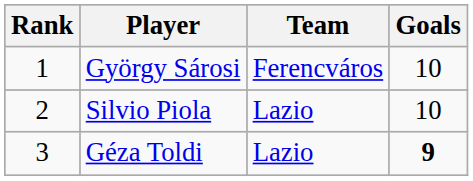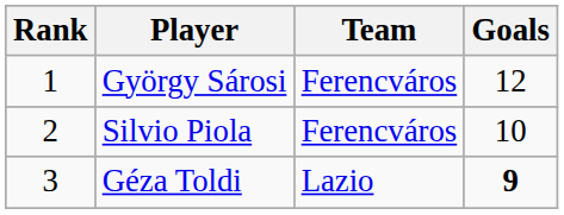 <table class="wikitable" style="text-align:center">
 <tr>
 <th>Rank</th>
 <th>Player</th>
 <th>Team</th>
 <th>Goals</th>
 </tr>
 <tr>
 <td>1</td>
 <td align=left> <a href='#'>György Sárosi</a></td>
 <td align=left> <a href='#'>Ferencváros</a></td>
-<td>10</td>
+<td>12</td>
 </tr>
 <tr>
 <td>2</td>
 <td align=left> <a href='#'>Silvio Piola</a></td>
-<td align=left> <a href='#'>Lazio</a></td>
+<td align=left> <a href='#'>Ferencváros</a></td>
 <td>10</td>
 </tr>
 <tr>
 <td>3</td>
 <td align=left> <a href='#'>Géza Toldi</a></td>
 <td align=left> <a href='#'>Lazio</a></td>
 <td><strong>9</strong></td>
 </tr>
 </table>
